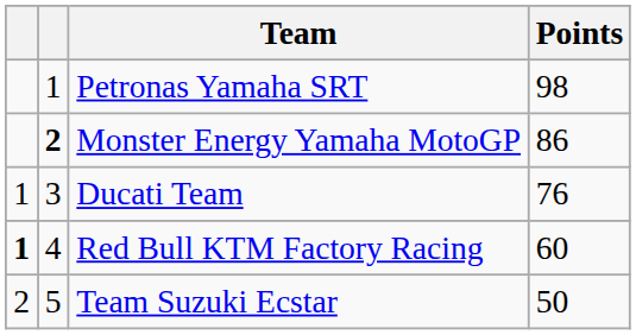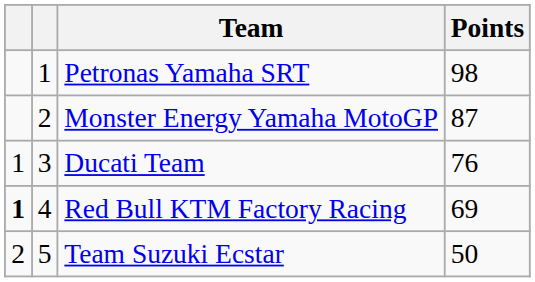 <table class="wikitable" style="font-size: 95%;">
 <tr>
 <th></th>
 <th></th>
 <th>Team</th>
 <th>Points</th>
 </tr>
 <tr>
 <td></td>
 <td align=center>1</td>
 <td> <a href='#'>Petronas Yamaha SRT</a></td>
 <td align=left>98</td>
 </tr>
 <tr>
 <td></td>
-<td align=center><strong>2</strong></td>
+<td align=center>2</td>
 <td> <a href='#'>Monster Energy Yamaha MotoGP</a></td>
-<td align=left>86</td>
+<td align=left>87</td>
 </tr>
 <tr>
 <td> 1</td>
 <td align=center>3</td>
 <td> <a href='#'>Ducati Team</a></td>
 <td align=left>76</td>
 </tr>
 <tr>
 <td><strong> 1</strong></td>
 <td align=center>4</td>
 <td> <a href='#'>Red Bull KTM Factory Racing</a></td>
-<td align=left>60</td>
+<td align=left>69</td>
 </tr>
 <tr>
 <td> 2</td>
 <td align=center>5</td>
 <td> <a href='#'>Team Suzuki Ecstar</a></td>
 <td align=left>50</td>
 </tr>
 </table>
